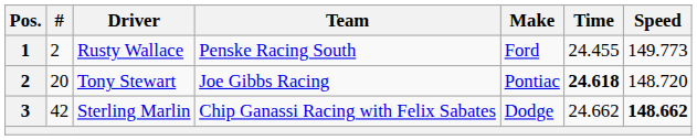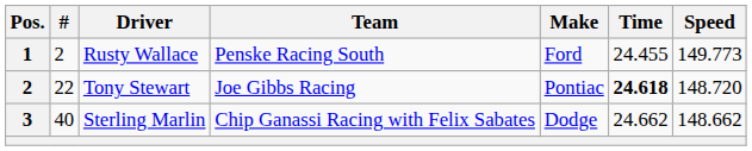 <table class="wikitable" style="font-size:95%">
 <tr>
 <th>Pos.</th>
 <th>#</th>
 <th>Driver</th>
 <th>Team</th>
 <th>Make</th>
 <th>Time</th>
 <th>Speed</th>
 </tr>
 <tr>
 <th>1</th>
 <td>2</td>
 <td><a href='#'>Rusty Wallace</a></td>
 <td><a href='#'>Penske Racing South</a></td>
 <td><a href='#'>Ford</a></td>
 <td>24.455</td>
 <td>149.773</td>
 </tr>
 <tr>
 <th>2</th>
-<td>20</td>
+<td>22</td>
 <td><a href='#'>Tony Stewart</a></td>
 <td><a href='#'>Joe Gibbs Racing</a></td>
 <td><a href='#'>Pontiac</a></td>
 <td><strong>24.618</strong></td>
 <td>148.720</td>
 </tr>
 <tr>
 <th>3</th>
-<td>42</td>
+<td>40</td>
 <td><a href='#'>Sterling Marlin</a></td>
 <td><a href='#'>Chip Ganassi Racing with Felix Sabates</a></td>
 <td><a href='#'>Dodge</a></td>
 <td>24.662</td>
-<td><strong>148.662</strong></td>
+<td>148.662</td>
 </tr>
 <tr>
 <th colspan="7"></th>
 </tr>
 </table>
